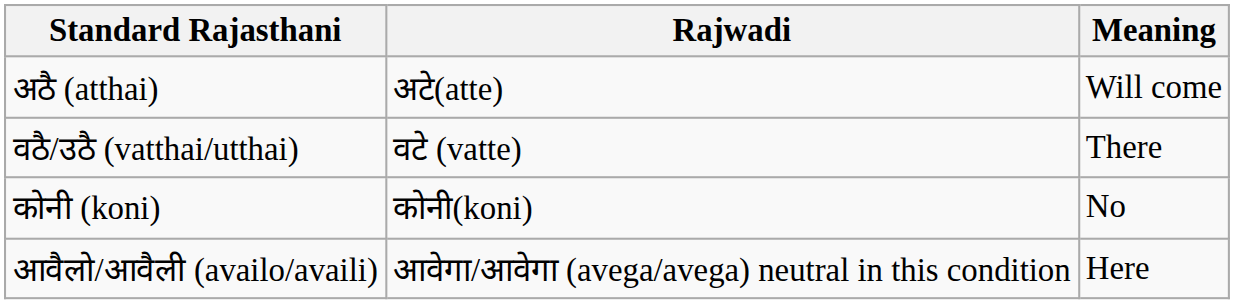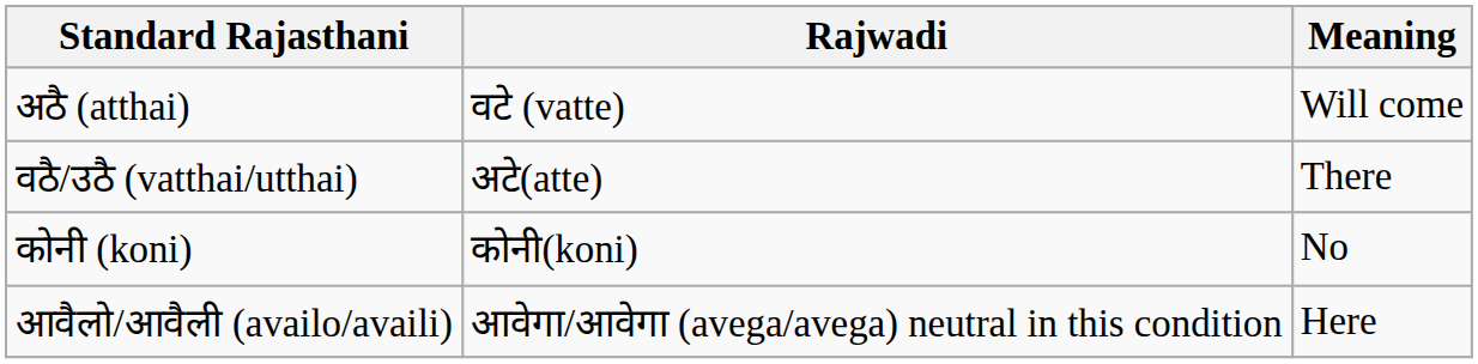 <table class="wikitable">
 <tr>
 <th>Standard Rajasthani</th>
 <th>Rajwadi</th>
 <th>Meaning</th>
 </tr>
 <tr>
 <td>अठै (atthai)</td>
-<td>अटे(atte)</td>
+<td>वटे (vatte)</td>
 <td>Will come</td>
 </tr>
 <tr>
 <td>वठै/उठै (vatthai/utthai)</td>
-<td>वटे (vatte)</td>
+<td>अटे(atte)</td>
 <td>There</td>
 </tr>
 <tr>
 <td>कोनी (koni)</td>
 <td>कोनी(koni)</td>
 <td>No</td>
 </tr>
 <tr>
 <td>आवैलो/आवैली (availo/availi)</td>
 <td>आवेगा/आवेगा (avega/avega) neutral in this condition</td>
 <td>Here</td>
 </tr>
 </table>
